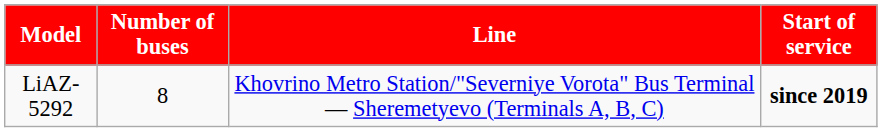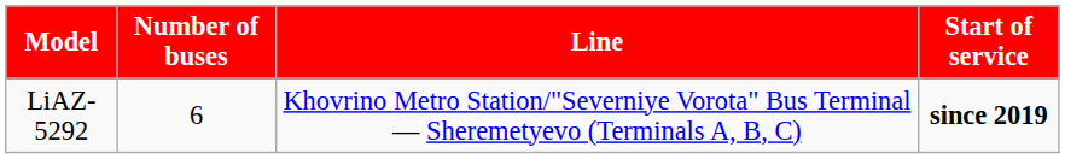 <table class="wikitable" style="margin:1em auto; text-align:center">
 <tr style="background:Red; color:White">
 <td><strong>Model</strong></td>
 <td><strong>Number of buses</strong></td>
 <td><strong>Line</strong></td>
 <td><strong>Start of service</strong></td>
 </tr>
 <tr>
 <td>LiAZ-5292</td>
-<td>8</td>
+<td>6</td>
 <td><a href='#'>Khovrino Metro Station/"Severniye Vorota" Bus Terminal</a> — <a href='#'>Sheremetyevo (Terminals A, B, C)</a></td>
 <td><strong>since 2019</strong></td>
 </tr>
 </table>
